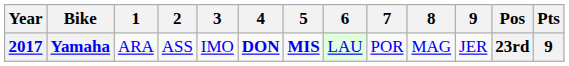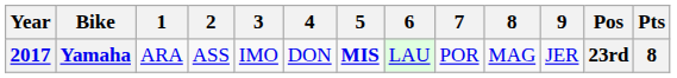 <table class="wikitable" style="text-align:center; font-size:90%">
 <tr>
 <th valign="middle">Year</th>
 <th valign="middle">Bike</th>
 <th>1</th>
 <th>2</th>
 <th>3</th>
 <th>4</th>
 <th>5</th>
 <th>6</th>
 <th>7</th>
 <th>8</th>
 <th>9</th>
 <th>Pos</th>
 <th>Pts</th>
 </tr>
 <tr>
 <th><a href='#'>2017</a></th>
 <th><a href='#'>Yamaha</a></th>
 <td style="background:#;"><a href='#'>ARA</a><br></td>
 <td style="background:#;"><a href='#'>ASS</a><br></td>
 <td style="background:#;"><a href='#'>IMO</a><br></td>
-<td style="background:#;"><strong><a href='#'>DON</a><br></strong></td>
+<td style="background:#;"><a href='#'>DON</a><br></td>
 <td style="background:#;"><strong><a href='#'>MIS</a><br></strong></td>
 <td style="background:#dfffdf;"><a href='#'>LAU</a><br></td>
 <td style="background:#;"><a href='#'>POR</a><br></td>
 <td style="background:#;"><a href='#'>MAG</a><br></td>
 <td style="background:#;"><a href='#'>JER</a><br></td>
 <th style="background:#;">23rd</th>
-<th style="background:#;">9</th>
+<th style="background:#;">8</th>
 </tr>
 </table>
